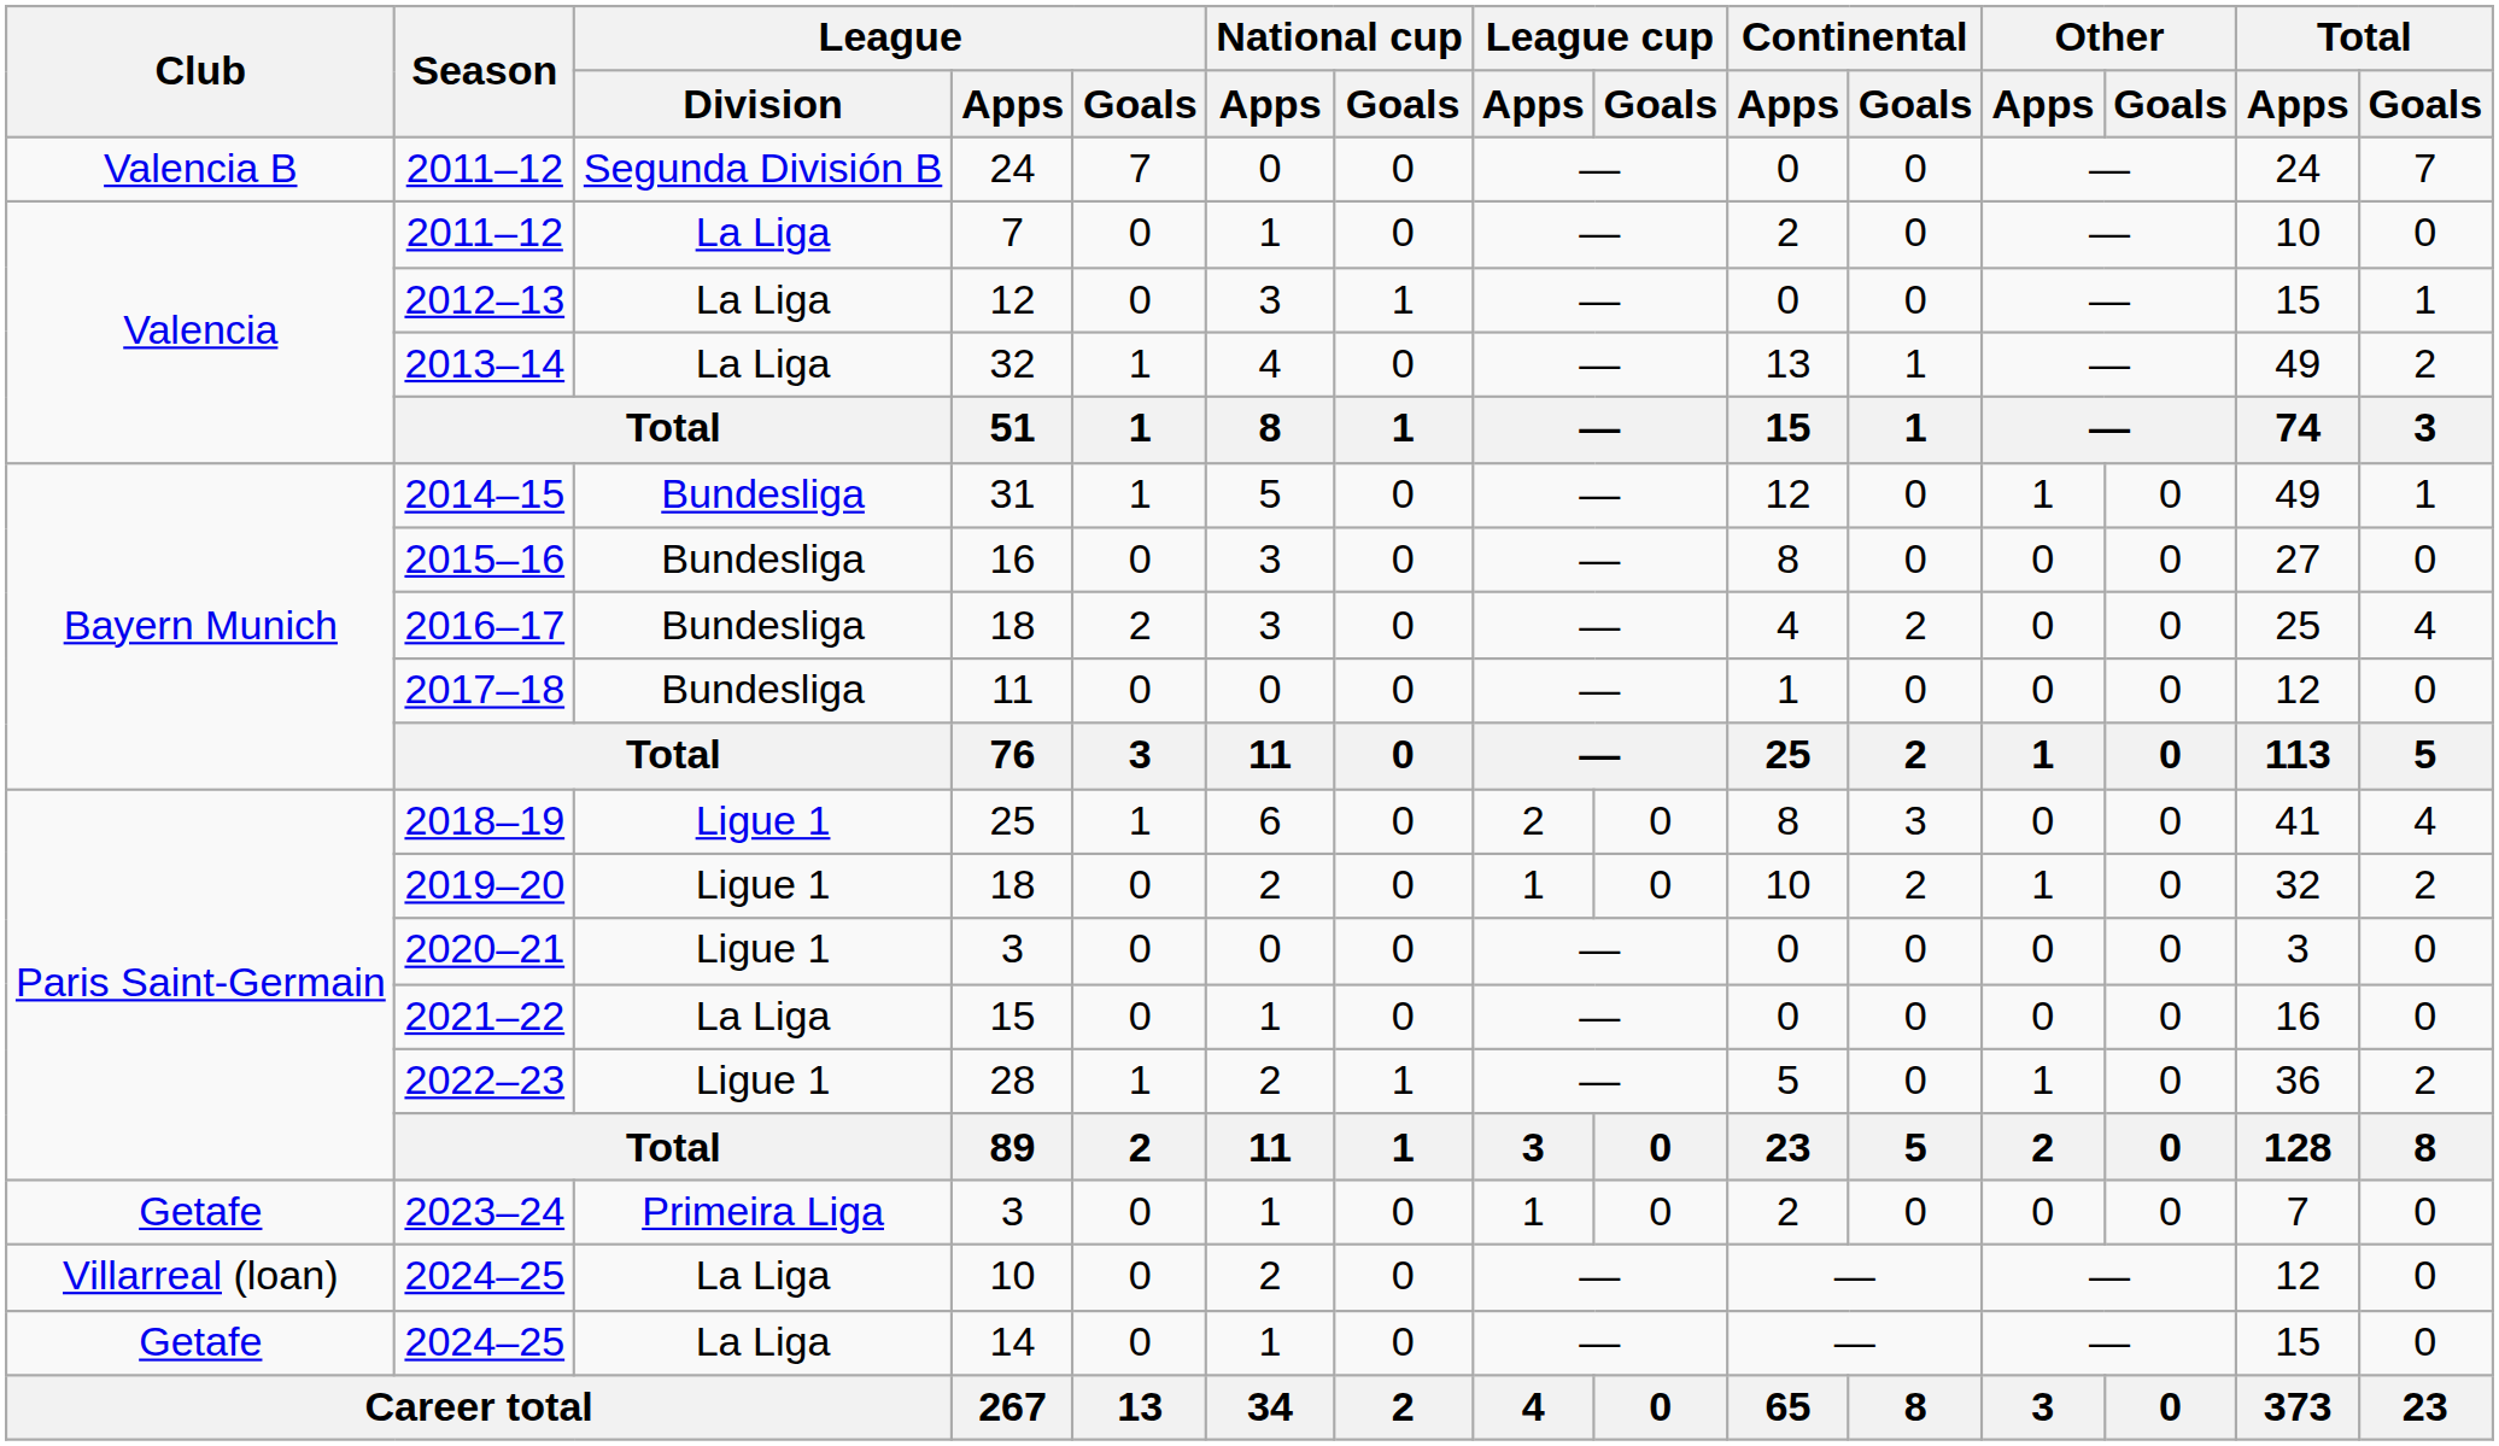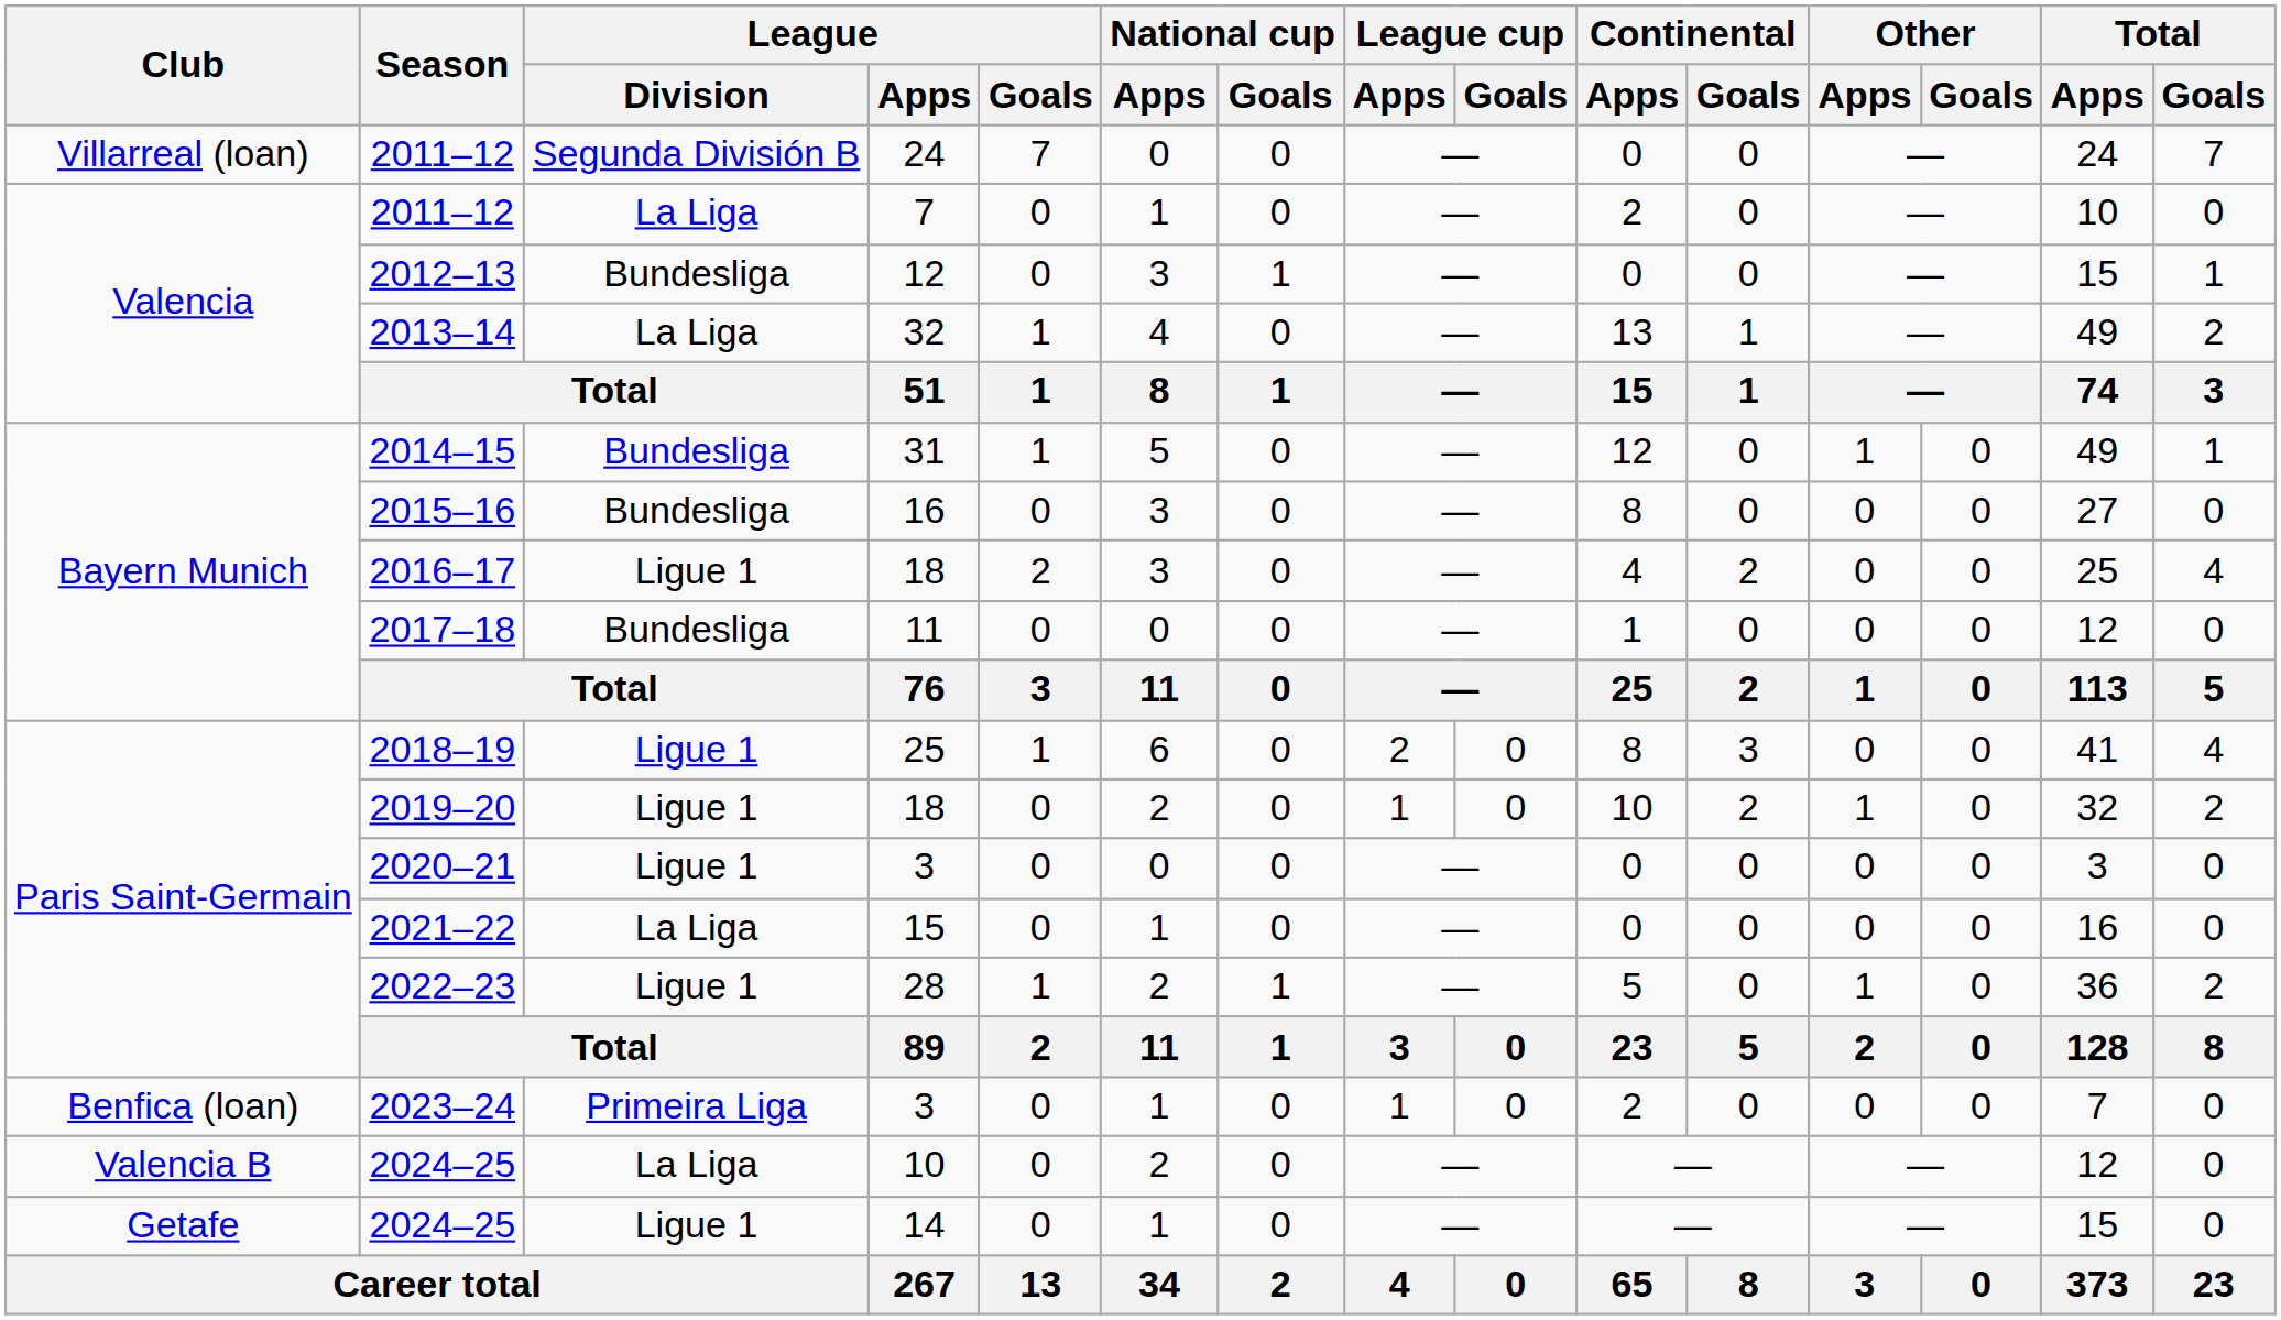 <table class="wikitable" style="text-align:center;">
 <tr>
 <th rowspan="2">Club</th>
 <th rowspan="2">Season</th>
 <th colspan="3">League</th>
 <th colspan="2">National cup</th>
 <th colspan="2">League cup</th>
 <th colspan="2">Continental</th>
 <th colspan="2">Other</th>
 <th colspan="2">Total</th>
 </tr>
 <tr>
 <th>Division</th>
 <th>Apps</th>
 <th>Goals</th>
 <th>Apps</th>
 <th>Goals</th>
 <th>Apps</th>
 <th>Goals</th>
 <th>Apps</th>
 <th>Goals</th>
 <th>Apps</th>
 <th>Goals</th>
 <th>Apps</th>
 <th>Goals</th>
 </tr>
 <tr>
-<td><a href='#'>Valencia B</a></td>
+<td><a href='#'>Villarreal</a> (loan)</td>
 <td><a href='#'>2011–12</a></td>
 <td><a href='#'>Segunda División B</a></td>
 <td>24</td>
 <td>7</td>
 <td>0</td>
 <td>0</td>
 <td colspan="2">—</td>
 <td>0</td>
 <td>0</td>
 <td colspan="2">—</td>
 <td>24</td>
 <td>7</td>
 </tr>
 <tr>
 <td rowspan="4"><a href='#'>Valencia</a></td>
 <td><a href='#'>2011–12</a></td>
 <td><a href='#'>La Liga</a></td>
 <td>7</td>
 <td>0</td>
 <td>1</td>
 <td>0</td>
 <td colspan="2">—</td>
 <td>2</td>
 <td>0</td>
 <td colspan="2">—</td>
 <td>10</td>
 <td>0</td>
 </tr>
 <tr>
 <td><a href='#'>2012–13</a></td>
-<td>La Liga</td>
+<td>Bundesliga</td>
 <td>12</td>
 <td>0</td>
 <td>3</td>
 <td>1</td>
 <td colspan="2">—</td>
 <td>0</td>
 <td>0</td>
 <td colspan="2">—</td>
 <td>15</td>
 <td>1</td>
 </tr>
 <tr>
 <td><a href='#'>2013–14</a></td>
 <td>La Liga</td>
 <td>32</td>
 <td>1</td>
 <td>4</td>
 <td>0</td>
 <td colspan="2">—</td>
 <td>13</td>
 <td>1</td>
 <td colspan="2">—</td>
 <td>49</td>
 <td>2</td>
 </tr>
 <tr>
 <th colspan="2">Total</th>
 <th>51</th>
 <th>1</th>
 <th>8</th>
 <th>1</th>
 <th colspan="2">—</th>
 <th>15</th>
 <th>1</th>
 <th colspan="2">—</th>
 <th>74</th>
 <th>3</th>
 </tr>
 <tr>
 <td rowspan="5"><a href='#'>Bayern Munich</a></td>
 <td><a href='#'>2014–15</a></td>
 <td><a href='#'>Bundesliga</a></td>
 <td>31</td>
 <td>1</td>
 <td>5</td>
 <td>0</td>
 <td colspan="2">—</td>
 <td>12</td>
 <td>0</td>
 <td>1</td>
 <td>0</td>
 <td>49</td>
 <td>1</td>
 </tr>
 <tr>
 <td><a href='#'>2015–16</a></td>
 <td>Bundesliga</td>
 <td>16</td>
 <td>0</td>
 <td>3</td>
 <td>0</td>
 <td colspan="2">—</td>
 <td>8</td>
 <td>0</td>
 <td>0</td>
 <td>0</td>
 <td>27</td>
 <td>0</td>
 </tr>
 <tr>
 <td><a href='#'>2016–17</a></td>
-<td>Bundesliga</td>
+<td>Ligue 1</td>
 <td>18</td>
 <td>2</td>
 <td>3</td>
 <td>0</td>
 <td colspan="2">—</td>
 <td>4</td>
 <td>2</td>
 <td>0</td>
 <td>0</td>
 <td>25</td>
 <td>4</td>
 </tr>
 <tr>
 <td><a href='#'>2017–18</a></td>
 <td>Bundesliga</td>
 <td>11</td>
 <td>0</td>
 <td>0</td>
 <td>0</td>
 <td colspan="2">—</td>
 <td>1</td>
 <td>0</td>
 <td>0</td>
 <td>0</td>
 <td>12</td>
 <td>0</td>
 </tr>
 <tr>
 <th colspan="2">Total</th>
 <th>76</th>
 <th>3</th>
 <th>11</th>
 <th>0</th>
 <th colspan="2">—</th>
 <th>25</th>
 <th>2</th>
 <th>1</th>
 <th>0</th>
 <th>113</th>
 <th>5</th>
 </tr>
 <tr>
 <td rowspan="6"><a href='#'>Paris Saint-Germain</a></td>
 <td><a href='#'>2018–19</a></td>
 <td><a href='#'>Ligue 1</a></td>
 <td>25</td>
 <td>1</td>
 <td>6</td>
 <td>0</td>
 <td>2</td>
 <td>0</td>
 <td>8</td>
 <td>3</td>
 <td>0</td>
 <td>0</td>
 <td>41</td>
 <td>4</td>
 </tr>
 <tr>
 <td><a href='#'>2019–20</a></td>
 <td>Ligue 1</td>
 <td>18</td>
 <td>0</td>
 <td>2</td>
 <td>0</td>
 <td>1</td>
 <td>0</td>
 <td>10</td>
 <td>2</td>
 <td>1</td>
 <td>0</td>
 <td>32</td>
 <td>2</td>
 </tr>
 <tr>
 <td><a href='#'>2020–21</a></td>
 <td>Ligue 1</td>
 <td>3</td>
 <td>0</td>
 <td>0</td>
 <td>0</td>
 <td colspan="2">—</td>
 <td>0</td>
 <td>0</td>
 <td>0</td>
 <td>0</td>
 <td>3</td>
 <td>0</td>
 </tr>
 <tr>
 <td><a href='#'>2021–22</a></td>
 <td>La Liga</td>
 <td>15</td>
 <td>0</td>
 <td>1</td>
 <td>0</td>
 <td colspan="2">—</td>
 <td>0</td>
 <td>0</td>
 <td>0</td>
 <td>0</td>
 <td>16</td>
 <td>0</td>
 </tr>
 <tr>
 <td><a href='#'>2022–23</a></td>
 <td>Ligue 1</td>
 <td>28</td>
 <td>1</td>
 <td>2</td>
 <td>1</td>
 <td colspan="2">—</td>
 <td>5</td>
 <td>0</td>
 <td>1</td>
 <td>0</td>
 <td>36</td>
 <td>2</td>
 </tr>
 <tr>
 <th colspan="2">Total</th>
 <th>89</th>
 <th>2</th>
 <th>11</th>
 <th>1</th>
 <th>3</th>
 <th>0</th>
 <th>23</th>
 <th>5</th>
 <th>2</th>
 <th>0</th>
 <th>128</th>
 <th>8</th>
 </tr>
 <tr>
-<td><a href='#'>Getafe</a></td>
+<td><a href='#'>Benfica</a> (loan)</td>
 <td><a href='#'>2023–24</a></td>
 <td><a href='#'>Primeira Liga</a></td>
 <td>3</td>
 <td>0</td>
 <td>1</td>
 <td>0</td>
 <td>1</td>
 <td>0</td>
 <td>2</td>
 <td>0</td>
 <td>0</td>
 <td>0</td>
 <td>7</td>
 <td>0</td>
 </tr>
 <tr>
-<td><a href='#'>Villarreal</a> (loan)</td>
+<td><a href='#'>Valencia B</a></td>
 <td><a href='#'>2024–25</a></td>
 <td>La Liga</td>
 <td>10</td>
 <td>0</td>
 <td>2</td>
 <td>0</td>
 <td colspan="2">—</td>
 <td colspan="2">—</td>
 <td colspan="2">—</td>
 <td>12</td>
 <td>0</td>
 </tr>
 <tr>
 <td><a href='#'>Getafe</a></td>
 <td><a href='#'>2024–25</a></td>
-<td>La Liga</td>
+<td>Ligue 1</td>
 <td>14</td>
 <td>0</td>
 <td>1</td>
 <td>0</td>
 <td colspan="2">—</td>
 <td colspan="2">—</td>
 <td colspan="2">—</td>
 <td>15</td>
 <td>0</td>
 </tr>
 <tr>
 <th colspan="3">Career total</th>
 <th>267</th>
 <th>13</th>
 <th>34</th>
 <th>2</th>
 <th>4</th>
 <th>0</th>
 <th>65</th>
 <th>8</th>
 <th>3</th>
 <th>0</th>
 <th>373</th>
 <th>23</th>
 </tr>
 </table>
